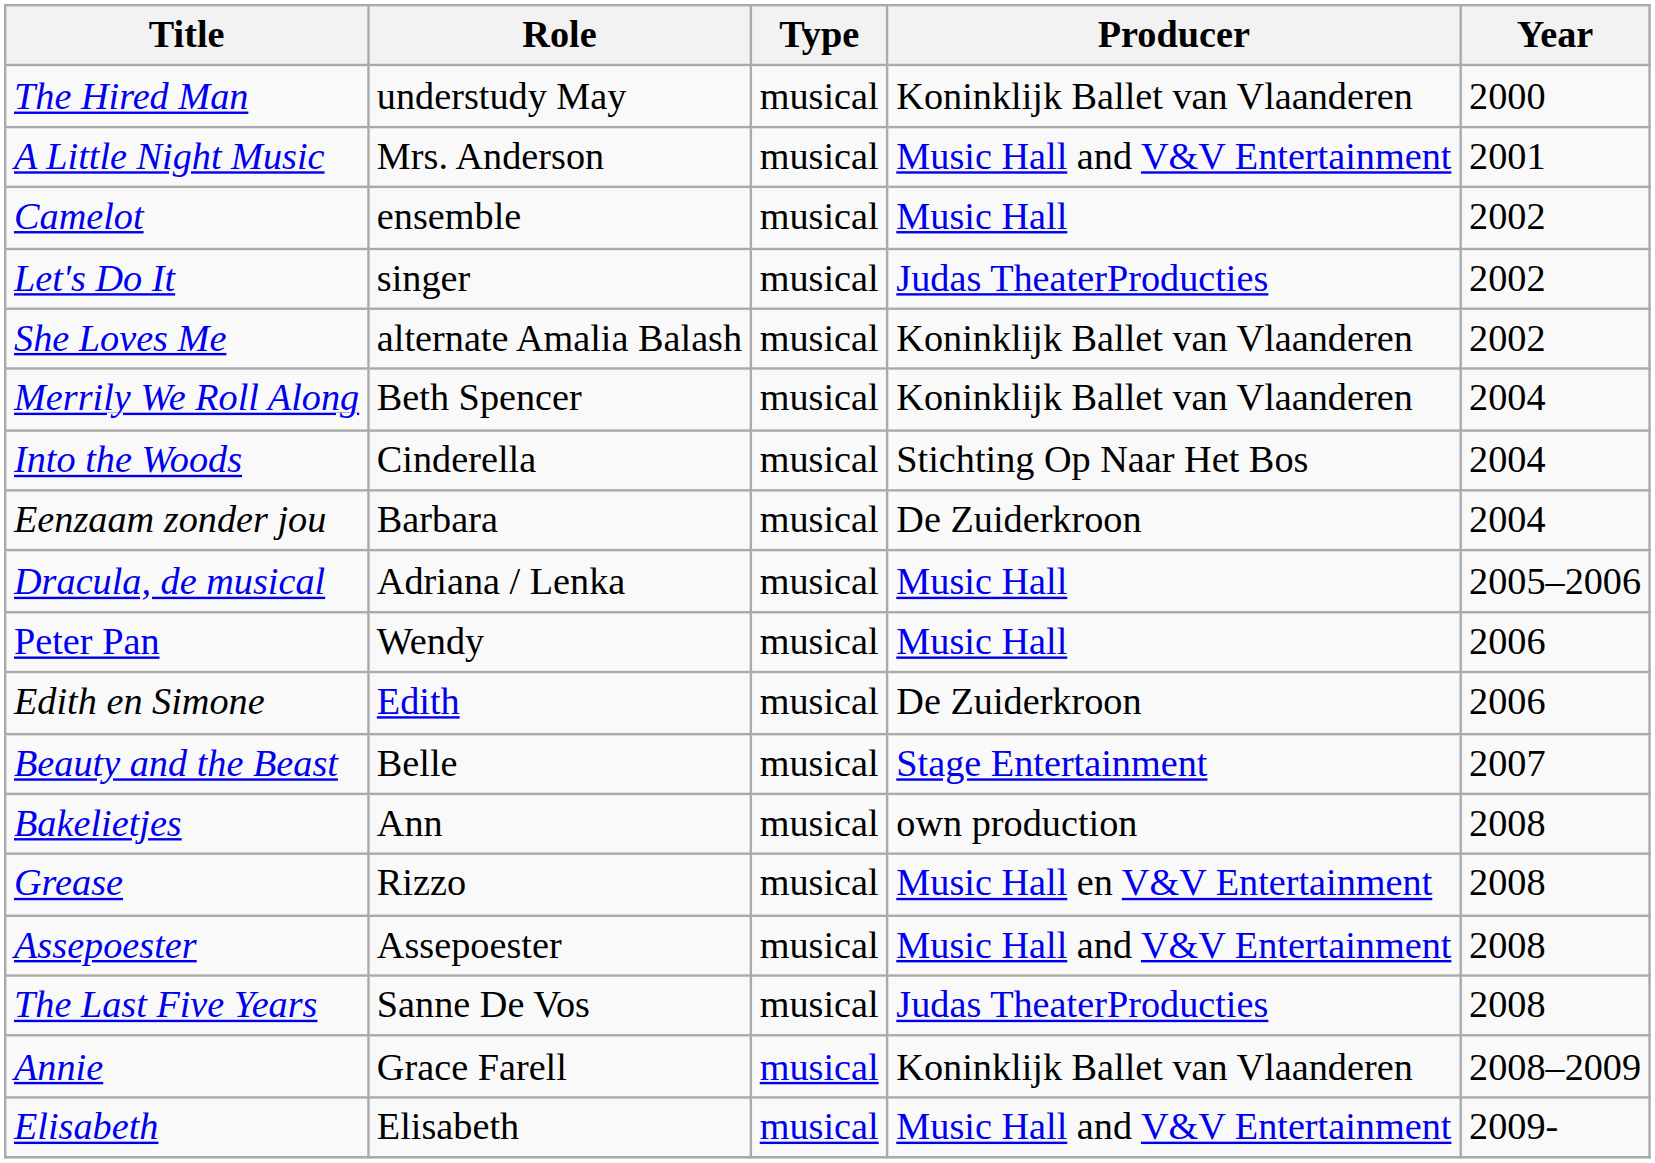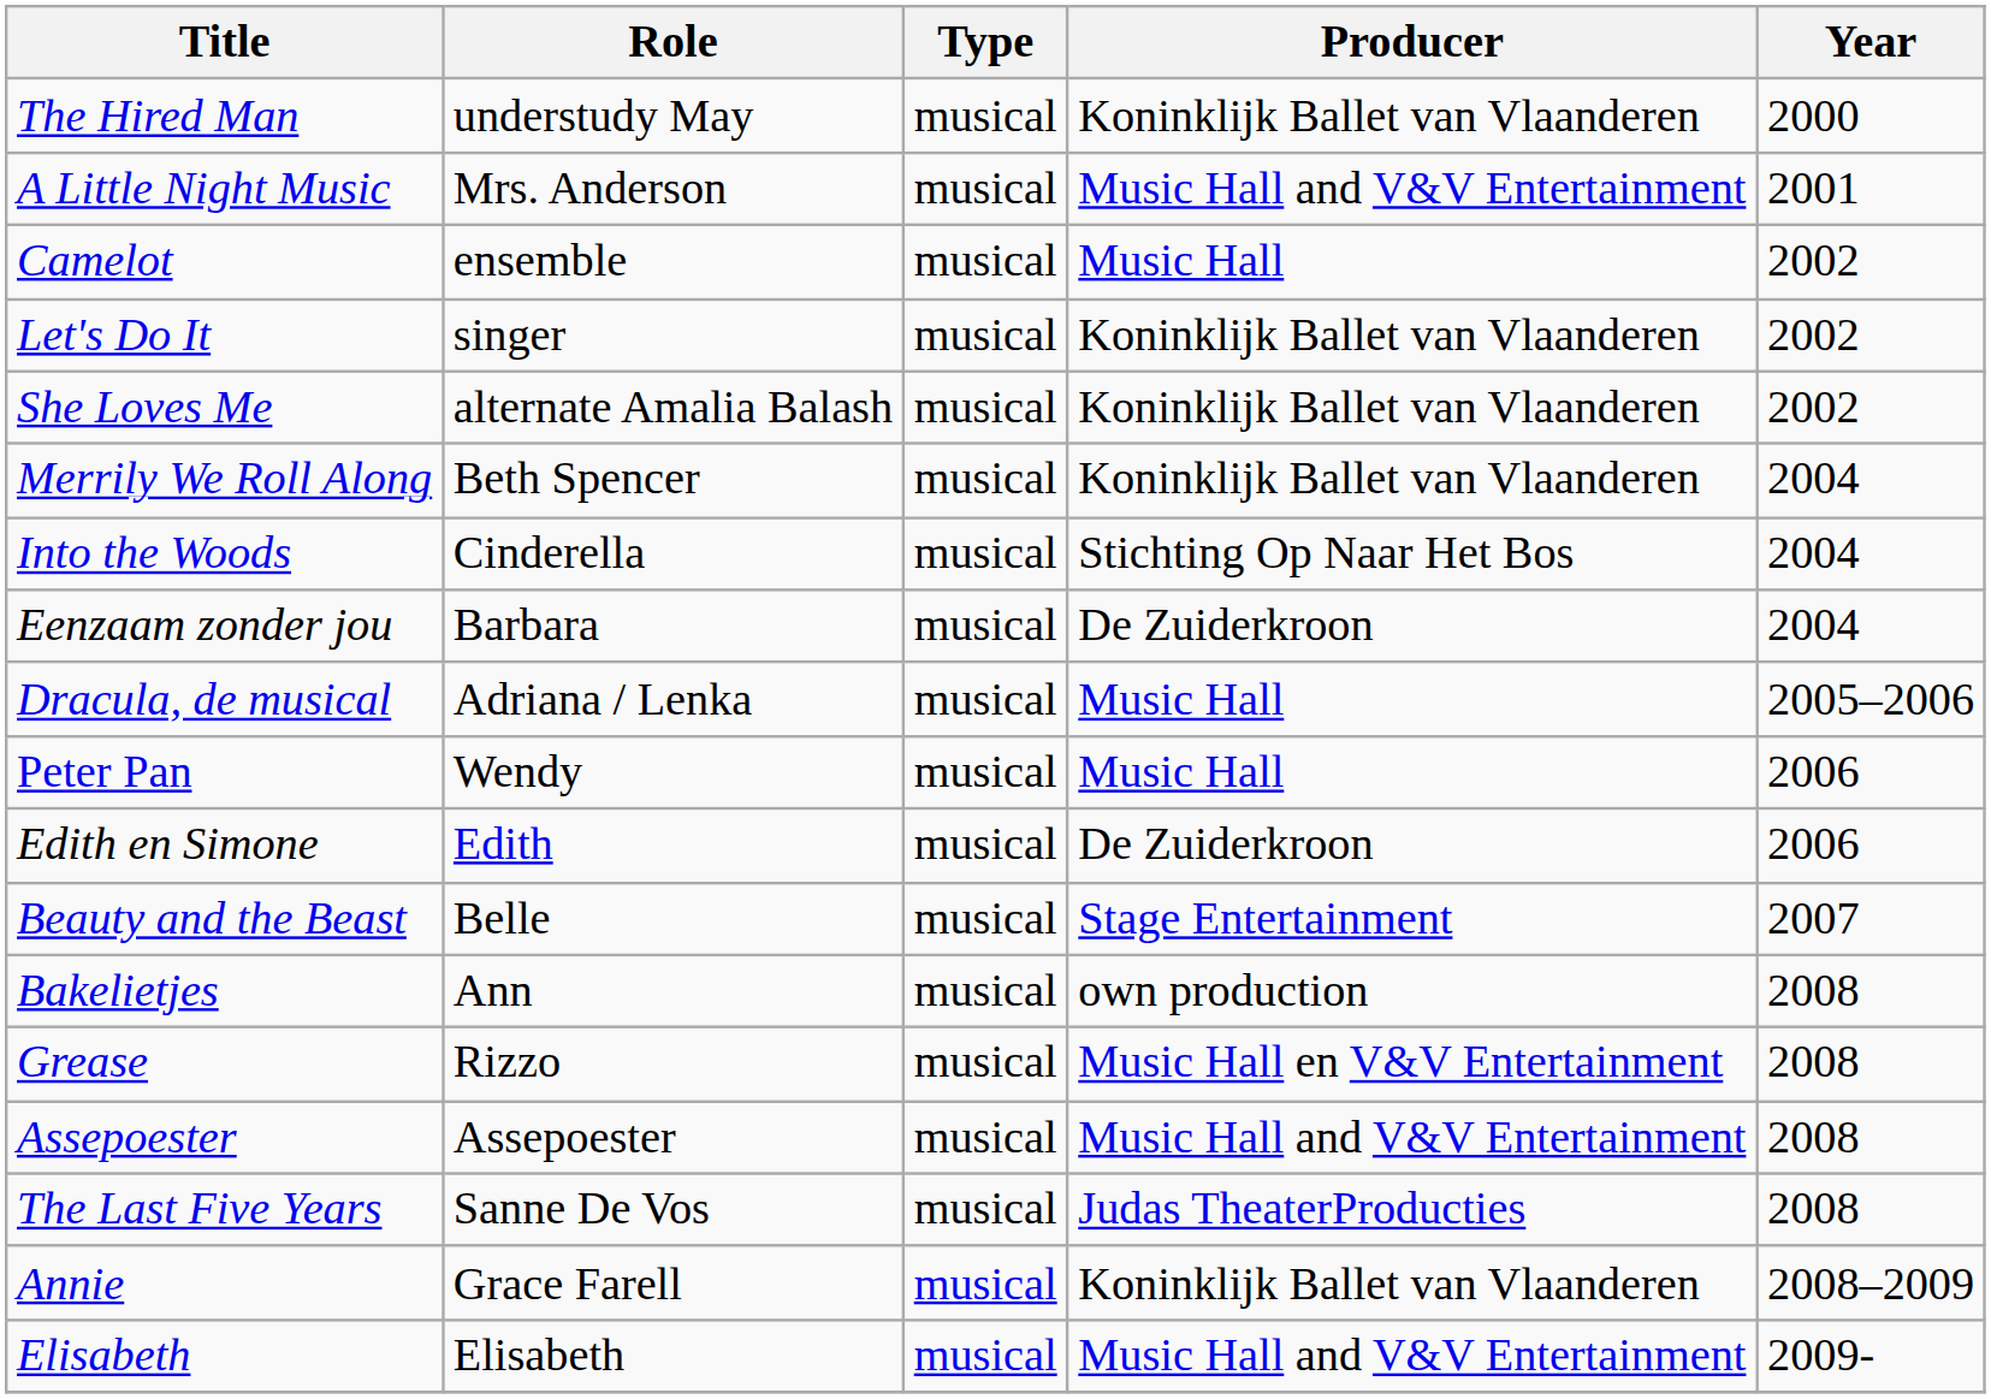 <table class="wikitable">
 <tr>
 <th>Title</th>
 <th>Role</th>
 <th>Type</th>
 <th>Producer</th>
 <th>Year</th>
 </tr>
 <tr>
 <td><em><a href='#'>The Hired Man</a></em></td>
 <td>understudy May</td>
 <td>musical</td>
 <td>Koninklijk Ballet van Vlaanderen</td>
 <td>2000</td>
 </tr>
 <tr>
 <td><em><a href='#'>A Little Night Music</a></em></td>
 <td>Mrs. Anderson</td>
 <td>musical</td>
 <td><a href='#'>Music Hall</a> and <a href='#'>V&V Entertainment</a></td>
 <td>2001</td>
 </tr>
 <tr>
 <td><em><a href='#'>Camelot</a></em></td>
 <td>ensemble</td>
 <td>musical</td>
 <td><a href='#'>Music Hall</a></td>
 <td>2002</td>
 </tr>
 <tr>
 <td><em><a href='#'>Let's Do It</a></em></td>
 <td>singer</td>
 <td>musical</td>
-<td><a href='#'>Judas TheaterProducties</a></td>
+<td>Koninklijk Ballet van Vlaanderen</td>
 <td>2002</td>
 </tr>
 <tr>
 <td><em><a href='#'>She Loves Me</a></em></td>
 <td>alternate Amalia Balash</td>
 <td>musical</td>
 <td>Koninklijk Ballet van Vlaanderen</td>
 <td>2002</td>
 </tr>
 <tr>
 <td><em><a href='#'>Merrily We Roll Along</a></em></td>
 <td>Beth Spencer</td>
 <td>musical</td>
 <td>Koninklijk Ballet van Vlaanderen</td>
 <td>2004</td>
 </tr>
 <tr>
 <td><em><a href='#'>Into the Woods</a></em></td>
 <td>Cinderella</td>
 <td>musical</td>
 <td>Stichting Op Naar Het Bos</td>
 <td>2004</td>
 </tr>
 <tr>
 <td><em>Eenzaam zonder jou</em></td>
 <td>Barbara</td>
 <td>musical</td>
 <td>De Zuiderkroon</td>
 <td>2004</td>
 </tr>
 <tr>
 <td><em><a href='#'>Dracula, de musical</a></em></td>
 <td>Adriana / Lenka</td>
 <td>musical</td>
 <td><a href='#'>Music Hall</a></td>
 <td>2005–2006</td>
 </tr>
 <tr>
 <td><a href='#'>Peter Pan</a></td>
 <td>Wendy</td>
 <td>musical</td>
 <td><a href='#'>Music Hall</a></td>
 <td>2006</td>
 </tr>
 <tr>
 <td><em>Edith en Simone</em></td>
 <td><a href='#'>Edith</a></td>
 <td>musical</td>
 <td>De Zuiderkroon</td>
 <td>2006</td>
 </tr>
 <tr>
 <td><em><a href='#'>Beauty and the Beast</a></em></td>
 <td>Belle</td>
 <td>musical</td>
 <td><a href='#'>Stage Entertainment</a></td>
 <td>2007</td>
 </tr>
 <tr>
 <td><em><a href='#'>Bakelietjes</a></em></td>
 <td>Ann</td>
 <td>musical</td>
 <td>own production</td>
 <td>2008</td>
 </tr>
 <tr>
 <td><em><a href='#'>Grease</a></em></td>
 <td>Rizzo</td>
 <td>musical</td>
 <td><a href='#'>Music Hall</a> en <a href='#'>V&V Entertainment</a></td>
 <td>2008</td>
 </tr>
 <tr>
 <td><em><a href='#'>Assepoester</a></em></td>
 <td>Assepoester</td>
 <td>musical</td>
 <td><a href='#'>Music Hall</a> and <a href='#'>V&V Entertainment</a></td>
 <td>2008</td>
 </tr>
 <tr>
 <td><em><a href='#'>The Last Five Years</a></em></td>
 <td>Sanne De Vos</td>
 <td>musical</td>
 <td><a href='#'>Judas TheaterProducties</a></td>
 <td>2008</td>
 </tr>
 <tr>
 <td><em><a href='#'>Annie</a></em></td>
 <td>Grace Farell</td>
 <td><a href='#'>musical</a></td>
 <td>Koninklijk Ballet van Vlaanderen</td>
 <td>2008–2009</td>
 </tr>
 <tr>
 <td><em><a href='#'>Elisabeth</a></em></td>
 <td>Elisabeth</td>
 <td><a href='#'>musical</a></td>
 <td><a href='#'>Music Hall</a> and <a href='#'>V&V Entertainment</a></td>
 <td>2009-</td>
 </tr>
 <tr>
 </tr>
 </table>
